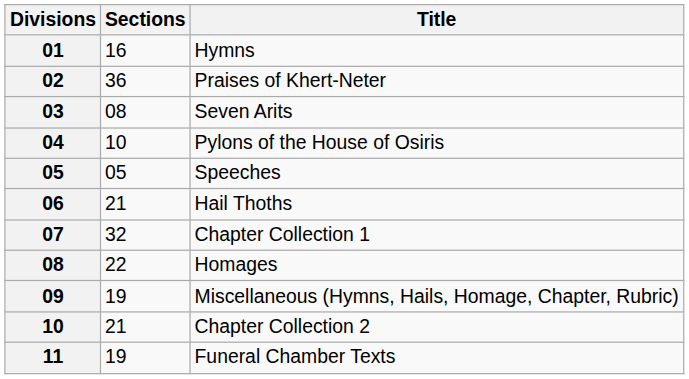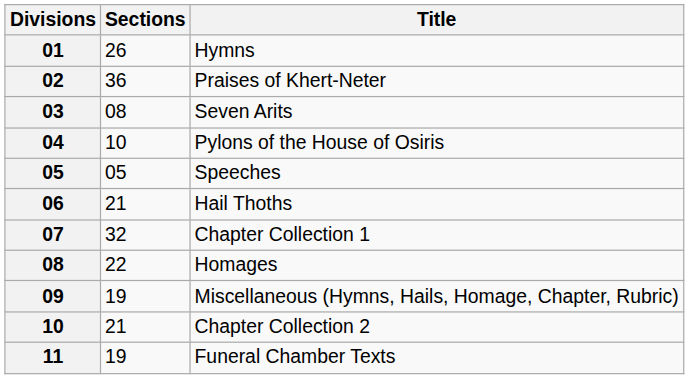 <table class="wikitable" style="margin:0.5em auto">
 <tr>
 <th>Divisions</th>
 <th>Sections</th>
 <th>Title</th>
 </tr>
 <tr>
 <th>01</th>
-<td>16</td>
+<td>26</td>
 <td>Hymns</td>
 </tr>
 <tr>
 <th>02</th>
 <td>36</td>
 <td>Praises of Khert-Neter</td>
 </tr>
 <tr>
 <th>03</th>
 <td>08</td>
 <td>Seven Arits</td>
 </tr>
 <tr>
 <th>04</th>
 <td>10</td>
 <td>Pylons of the House of Osiris</td>
 </tr>
 <tr>
 <th>05</th>
 <td>05</td>
 <td>Speeches</td>
 </tr>
 <tr>
 <th>06</th>
 <td>21</td>
 <td>Hail Thoths</td>
 </tr>
 <tr>
 <th>07</th>
 <td>32</td>
 <td>Chapter Collection 1</td>
 </tr>
 <tr>
 <th>08</th>
 <td>22</td>
 <td>Homages</td>
 </tr>
 <tr>
 <th>09</th>
 <td>19</td>
 <td>Miscellaneous (Hymns, Hails, Homage, Chapter, Rubric)</td>
 </tr>
 <tr>
 <th>10</th>
 <td>21</td>
 <td>Chapter Collection 2</td>
 </tr>
 <tr>
 <th>11</th>
 <td>19</td>
 <td>Funeral Chamber Texts</td>
 </tr>
 </table>
